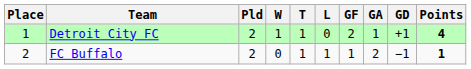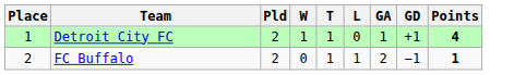 <table class="wikitable" style="text-align:center">
 <tr>
 <th>Place</th>
 <th width="200">Team</th>
 <th width="20">Pld</th>
 <th width="20">W</th>
 <th width="20">T</th>
 <th width="20">L</th>
-<th width="20">GF</th>
 <th width="20">GA</th>
 <th width="25">GD</th>
 <th>Points</th>
 </tr>
 <tr style="background:#bfb">
 <td>1</td>
 <td align="left"><a href='#'>Detroit City FC</a></td>
 <td>2</td>
 <td>1</td>
 <td>1</td>
 <td>0</td>
-<td>2</td>
 <td>1</td>
 <td>+1</td>
 <td><strong>4</strong></td>
 </tr>
 <tr>
 <td>2</td>
 <td align="left"><a href='#'>FC Buffalo</a></td>
 <td>2</td>
 <td>0</td>
 <td>1</td>
 <td>1</td>
-<td>1</td>
 <td>2</td>
 <td>−1</td>
 <td><strong>1</strong></td>
 </tr>
 </table>
